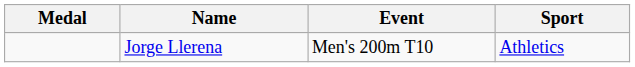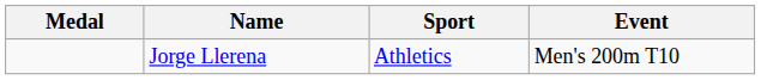 <table class="wikitable">
 <tr>
 <th style="width:6em">Medal</th>
 <th style="width:10em">Name</th>
+<th style="width:7em">Sport</th>
 <th style="width:10em">Event</th>
-<th style="width:7em">Sport</th>
 </tr>
 <tr>
 <td></td>
 <td><a href='#'>Jorge Llerena</a></td>
+<td><a href='#'>Athletics</a></td>
 <td>Men's 200m T10</td>
-<td><a href='#'>Athletics</a></td>
 </tr>
 </table>
